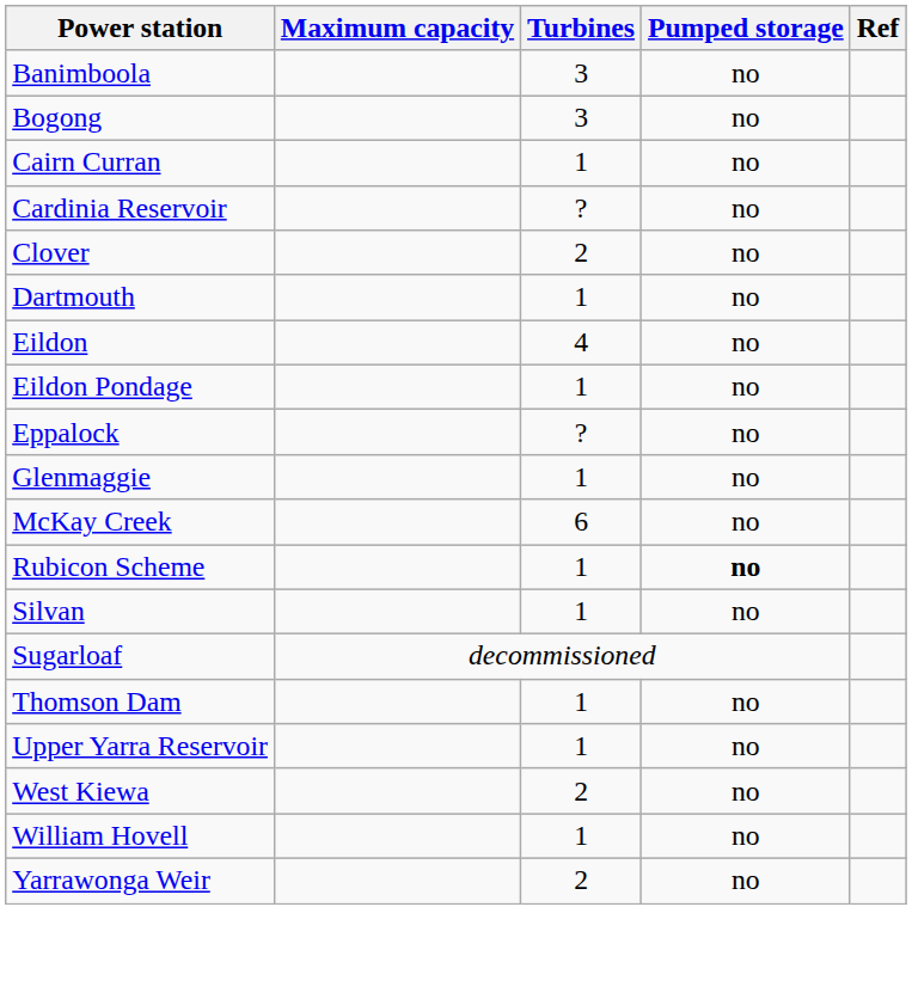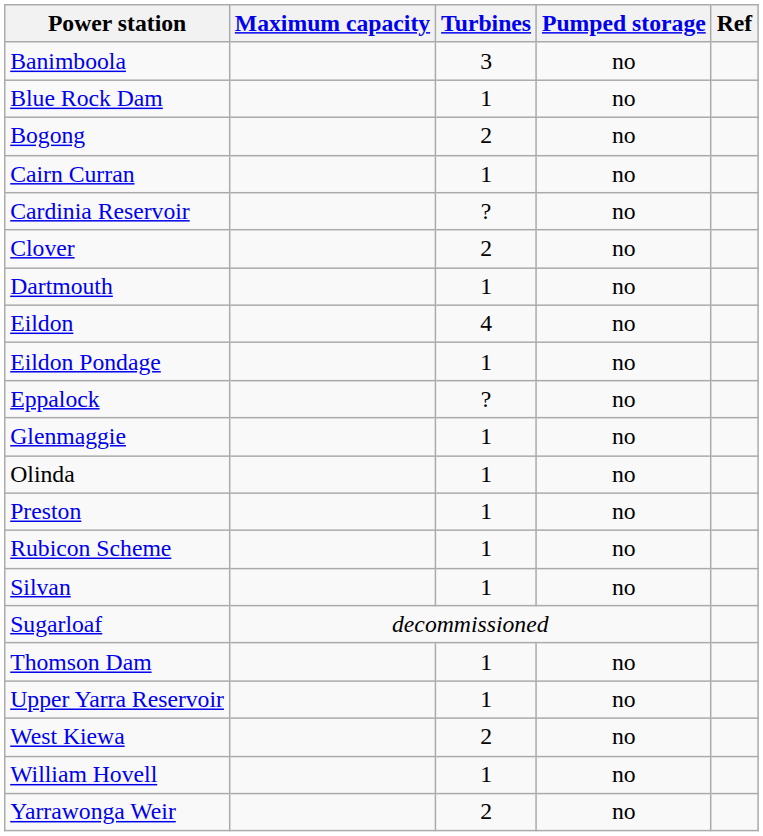 <table class="wikitable sortable" style="text-align: center">
 <tr>
 <th>Power station</th>
 <th><a href='#'>Maximum capacity</a></th>
 <th><a href='#'>Turbines</a></th>
 <th><a href='#'>Pumped storage</a></th>
 <th>Ref</th>
 </tr>
 <tr>
 <td align="left"><a href='#'>Banimboola</a></td>
 <td></td>
 <td>3</td>
 <td>no</td>
 <td></td>
 </tr>
 <tr>
+<td align="left"><a href='#'>Blue Rock Dam</a></td>
+<td></td>
+<td>1</td>
+<td>no</td>
+<td></td>
+</tr>
+<tr>
 <td align="left"><a href='#'>Bogong</a></td>
 <td></td>
-<td>3</td>
+<td>2</td>
 <td>no</td>
 <td></td>
 </tr>
 <tr>
 <td align="left"><a href='#'>Cairn Curran</a></td>
 <td></td>
 <td>1</td>
 <td>no</td>
 <td></td>
 </tr>
 <tr>
 <td align="left"><a href='#'>Cardinia Reservoir</a></td>
 <td></td>
 <td>?</td>
 <td>no</td>
 <td></td>
 </tr>
 <tr>
 <td align="left"><a href='#'>Clover</a></td>
 <td></td>
 <td>2</td>
 <td>no</td>
 <td></td>
 </tr>
 <tr>
 <td align="left"><a href='#'>Dartmouth</a></td>
 <td></td>
 <td>1</td>
 <td>no</td>
 <td></td>
 </tr>
 <tr>
 <td align="left"><a href='#'>Eildon</a></td>
 <td></td>
 <td>4</td>
 <td>no</td>
 <td></td>
 </tr>
 <tr>
 <td align="left"><a href='#'>Eildon Pondage</a></td>
 <td></td>
 <td>1</td>
 <td>no</td>
 <td></td>
 </tr>
 <tr>
 <td align="left"><a href='#'>Eppalock</a></td>
 <td></td>
 <td>?</td>
 <td>no</td>
 <td></td>
 </tr>
 <tr>
 <td align="left"><a href='#'>Glenmaggie</a></td>
 <td></td>
 <td>1</td>
 <td>no</td>
 <td></td>
 </tr>
 <tr>
-<td align="left"><a href='#'>McKay Creek</a></td>
+<td align="left">Olinda</td>
 <td></td>
-<td>6</td>
+<td>1</td>
+<td>no</td>
+<td></td>
+</tr>
+<tr>
+<td align="left"><a href='#'>Preston</a></td>
+<td></td>
+<td>1</td>
 <td>no</td>
 <td></td>
 </tr>
 <tr>
 <td align="left"><a href='#'>Rubicon Scheme</a></td>
 <td></td>
 <td>1</td>
-<td><strong>no</strong></td>
+<td>no</td>
 <td></td>
 </tr>
 <tr>
 <td align="left"><a href='#'>Silvan</a></td>
 <td></td>
 <td>1</td>
 <td>no</td>
 <td></td>
 </tr>
 <tr>
 <td align="left"><a href='#'>Sugarloaf</a></td>
 <td colspan=3><em>decommissioned</em></td>
 <td></td>
 </tr>
 <tr>
 <td align="left"><a href='#'>Thomson Dam</a></td>
 <td></td>
 <td>1</td>
 <td>no</td>
 <td></td>
 </tr>
 <tr>
 <td align="left"><a href='#'>Upper Yarra Reservoir</a></td>
 <td></td>
 <td>1</td>
 <td>no</td>
 <td></td>
 </tr>
 <tr>
 <td align="left"><a href='#'>West Kiewa</a></td>
 <td></td>
 <td>2</td>
 <td>no</td>
 <td></td>
 </tr>
 <tr>
 <td align="left"><a href='#'>William Hovell</a></td>
 <td></td>
 <td>1</td>
 <td>no</td>
 <td></td>
 </tr>
 <tr>
 <td align="left"><a href='#'>Yarrawonga Weir</a></td>
 <td></td>
 <td>2</td>
 <td>no</td>
 <td></td>
 </tr>
 </table>
